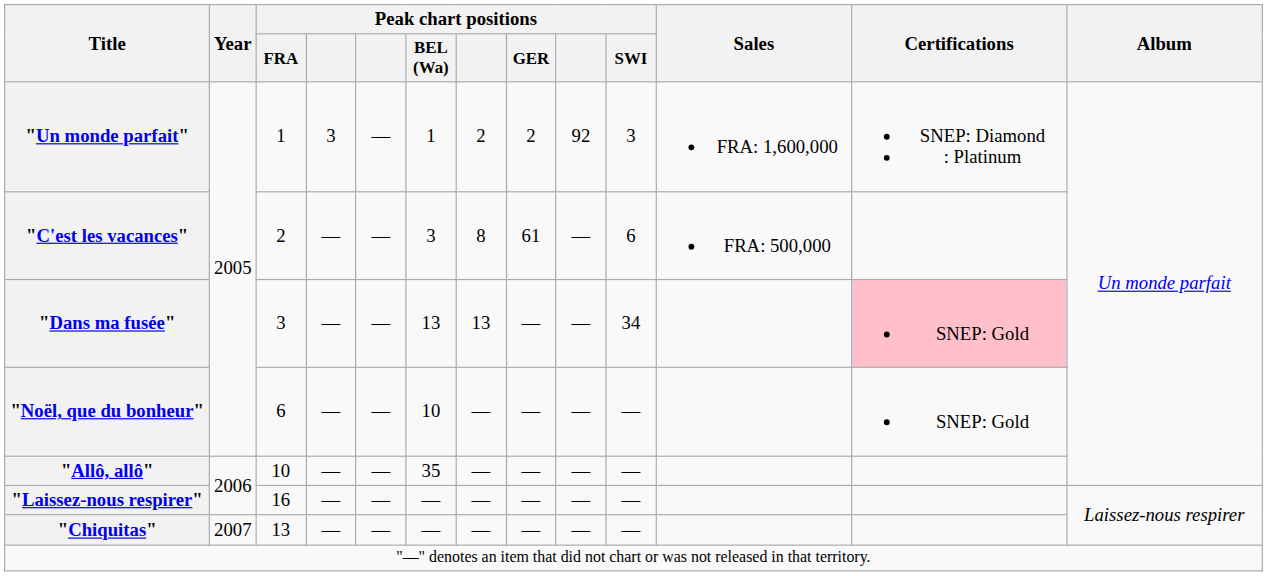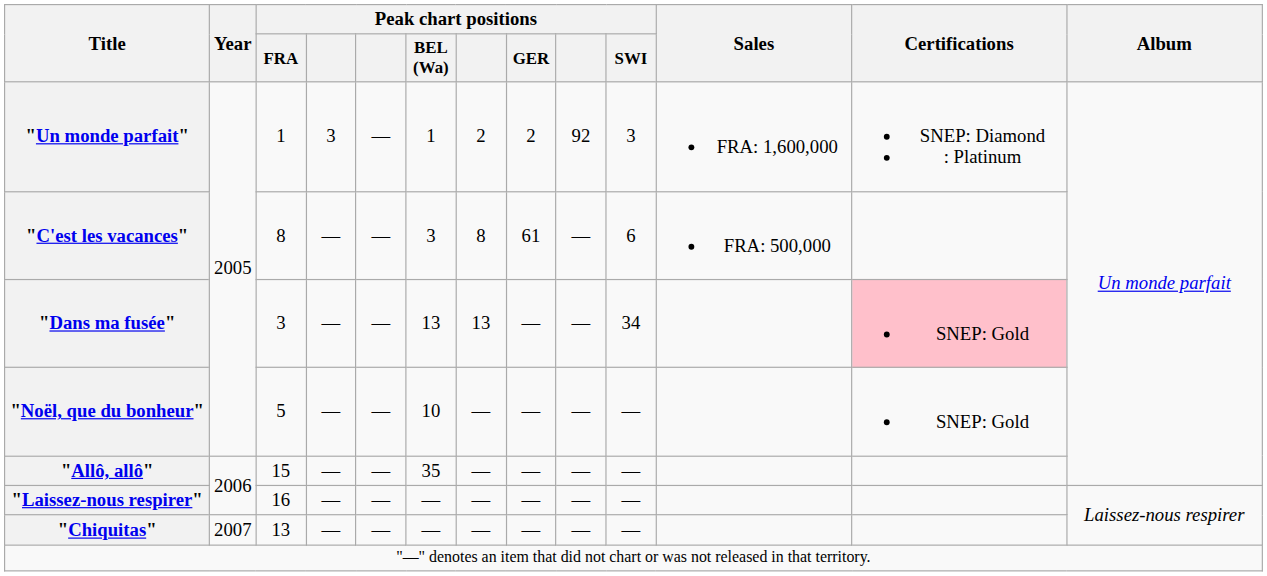 <table class="wikitable plainrowheaders" style="text-align:center;">
 <tr>
 <th scope="col" rowspan="2" style="width:10.5em;">Title</th>
 <th scope="col" rowspan="2" style="width:1em;">Year</th>
 <th scope="col" colspan="8">Peak chart positions</th>
 <th scope="col" rowspan="2" style="width:10em;">Sales</th>
 <th scope="col" rowspan="2" style="width:11em;">Certifications</th>
 <th scope="col" rowspan="2" style="width:10em;">Album</th>
 </tr>
 <tr>
 <th scope="col" style="width:2.5em;font-size:90%;">FRA<br></th>
 <th scope="col" style="width:2.5em;font-size:90%;"><br></th>
 <th scope="col" style="width:2.5em;font-size:90%;"><br></th>
 <th scope="col" style="width:2.5em;font-size:90%;">BEL<br>(Wa)<br></th>
 <th scope="col" style="width:2.5em;font-size:90%;"><br></th>
 <th scope="col" style="width:2.5em;font-size:90%;">GER<br></th>
 <th scope="col" style="width:2.5em;font-size:90%;"><br></th>
 <th scope="col" style="width:2.5em;font-size:90%;">SWI<br></th>
 </tr>
 <tr>
 <th scope="row">"<a href='#'>Un monde parfait</a>"</th>
 <td rowspan="4">2005</td>
 <td>1</td>
 <td>3</td>
 <td>—</td>
 <td>1</td>
 <td>2</td>
 <td>2</td>
 <td>92</td>
 <td>3</td>
 <td><br><ul><li>FRA: 1,600,000</li></ul></td>
 <td><br><ul><li>SNEP: Diamond</li><li>: Platinum</li></ul></td>
 <td rowspan="5"><em><a href='#'>Un monde parfait</a></em></td>
 </tr>
 <tr>
 <th scope="row">"<a href='#'>C'est les vacances</a>"</th>
-<td>2</td>
+<td>8</td>
 <td>—</td>
 <td>—</td>
 <td>3</td>
 <td>8</td>
 <td>61</td>
 <td>—</td>
 <td>6</td>
 <td><br><ul><li>FRA: 500,000</li></ul></td>
 </tr>
 <tr>
 <th scope="row">"<a href='#'>Dans ma fusée</a>"</th>
 <td>3</td>
 <td>—</td>
 <td>—</td>
 <td>13</td>
 <td>13</td>
 <td>—</td>
 <td>—</td>
 <td>34</td>
 <td></td>
 <td style="background: pink;"><br><ul><li>SNEP: Gold</li></ul></td>
 </tr>
 <tr>
 <th scope="row">"<a href='#'>Noël, que du bonheur</a>"</th>
-<td>6</td>
+<td>5</td>
 <td>—</td>
 <td>—</td>
 <td>10</td>
 <td>—</td>
 <td>—</td>
 <td>—</td>
 <td>—</td>
 <td></td>
 <td><br><ul><li>SNEP: Gold</li></ul></td>
 </tr>
 <tr>
 <th scope="row">"<a href='#'>Allô, allô</a>"</th>
 <td rowspan="2">2006</td>
-<td>10</td>
+<td>15</td>
 <td>—</td>
 <td>—</td>
 <td>35</td>
 <td>—</td>
 <td>—</td>
 <td>—</td>
 <td>—</td>
 <td></td>
 <td></td>
 </tr>
 <tr>
 <th scope="row">"<a href='#'>Laissez-nous respirer</a>"</th>
 <td>16</td>
 <td>—</td>
 <td>—</td>
 <td>—</td>
 <td>—</td>
 <td>—</td>
 <td>—</td>
 <td>—</td>
 <td></td>
 <td></td>
 <td rowspan="2"><em>Laissez-nous respirer</em></td>
 </tr>
 <tr>
 <th scope="row">"<a href='#'>Chiquitas</a>"</th>
 <td>2007</td>
 <td>13</td>
 <td>—</td>
 <td>—</td>
 <td>—</td>
 <td>—</td>
 <td>—</td>
 <td>—</td>
 <td>—</td>
 <td></td>
 <td></td>
 </tr>
 <tr>
 <td colspan="13" style="font-size:85%">"—" denotes an item that did not chart or was not released in that territory.</td>
 </tr>
 </table>
